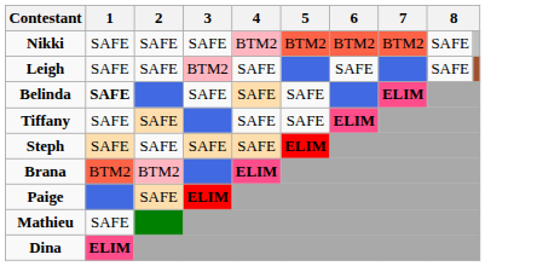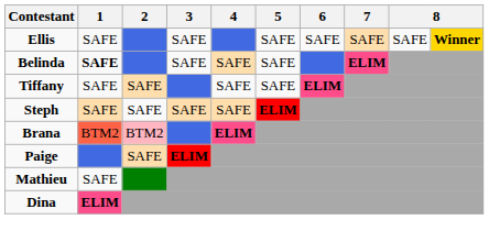 <table class="wikitable" border="2" style="text-align:center;font-size:96%">
 <tr>
 <th>Contestant</th>
 <th>1</th>
 <th>2</th>
 <th>3</th>
 <th>4</th>
 <th>5</th>
 <th>6  </th>
 <th>7</th>
 <th colspan="2">8</th>
 </tr>
 <tr>
-<td><strong>Nikki</strong></td>
-<td>SAFE</td>
-<td>SAFE</td>
-<td>SAFE</td>
-<td style="background:lightpink;">BTM2</td>
-<td style="background:tomato;">BTM2</td>
-<td style="background:tomato;">BTM2</td>
-<td style="background:tomato;">BTM2</td>
-<td>SAFE</td>
-<td style="background:silver;"><strong></strong></td>
-</tr>
-<tr>
-<td><strong>Leigh</strong></td>
-<td>SAFE</td>
-<td>SAFE</td>
-<td style="background:lightpink;">BTM2</td>
+<td><strong>Ellis</strong></td>
 <td>SAFE</td>
 <td style="background:royalblue;"><strong></strong></td>
 <td>SAFE</td>
 <td style="background:royalblue;"><strong></strong></td>
 <td>SAFE</td>
-<td style="background:sienna;"></td>
+<td>SAFE</td>
+<td style="background:NavajoWhite;">SAFE</td>
+<td>SAFE</td>
+<td style="background:gold;"><strong>Winner</strong></td>
 </tr>
 <tr>
 <td><strong>Belinda</strong></td>
 <td><strong>SAFE</strong></td>
 <td style="background:royalblue;"><strong></strong></td>
 <td>SAFE</td>
 <td style="background:NavajoWhite;">SAFE</td>
 <td>SAFE</td>
 <td style="background:royalblue;"><strong></strong></td>
 <td style="background: #ff4d8b;"><strong>ELIM</strong></td>
 <td bgcolor="darkgray" colspan="2"></td>
 </tr>
 <tr>
 <td><strong>Tiffany</strong></td>
 <td>SAFE</td>
 <td style="background:NavajoWhite;">SAFE</td>
 <td style="background:royalblue;"><strong></strong></td>
 <td>SAFE</td>
 <td>SAFE</td>
 <td style="background: #ff4d8b;"><strong>ELIM</strong></td>
 <td bgcolor="darkgray" colspan="3"></td>
 </tr>
 <tr>
 <td><strong>Steph</strong></td>
 <td style="background:NavajoWhite;">SAFE</td>
 <td>SAFE</td>
 <td style="background:NavajoWhite;">SAFE</td>
 <td style="background:NavajoWhite;">SAFE</td>
 <td style="background:red;"><strong>ELIM</strong></td>
 <td bgcolor="darkgray" colspan="4"></td>
 </tr>
 <tr>
 <td><strong>Brana</strong></td>
 <td style="background:tomato;">BTM2</td>
 <td style="background:lightpink;">BTM2</td>
 <td style="background:royalblue;"><strong></strong></td>
 <td style="background: #ff4d8b;"><strong>ELIM</strong></td>
 <td bgcolor="darkgray" colspan="5"></td>
 </tr>
 <tr>
 <td><strong>Paige</strong></td>
 <td style="background:royalblue;"><strong></strong></td>
 <td style="background:NavajoWhite;">SAFE</td>
 <td style="background:red;"><strong>ELIM</strong></td>
 <td bgcolor="darkgray" colspan="6"></td>
 </tr>
 <tr>
 <td><strong>Mathieu</strong></td>
 <td>SAFE</td>
 <td style="background:green;"><strong></strong></td>
 <td bgcolor="darkgray" colspan="7"></td>
 </tr>
 <tr>
 <td><strong>Dina</strong></td>
 <td style="background: #ff4d8b;"><strong>ELIM</strong></td>
 <td bgcolor="darkgray" colspan="8"></td>
 </tr>
 </table>
